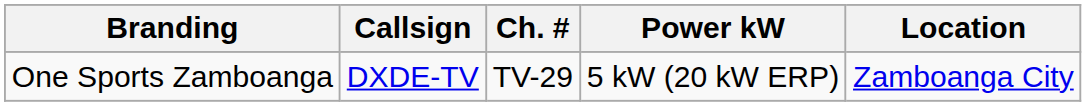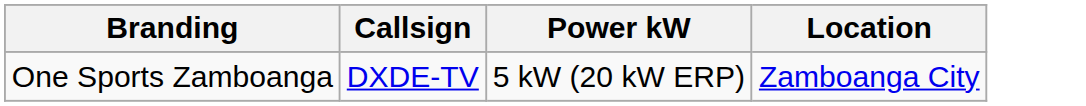 <table class="wikitable">
 <tr>
 <th>Branding</th>
 <th>Callsign</th>
-<th>Ch. #</th>
 <th>Power kW</th>
 <th>Location</th>
 </tr>
 <tr>
 <td>One Sports Zamboanga</td>
 <td><a href='#'>DXDE-TV</a></td>
-<td>TV-29</td>
 <td>5 kW (20 kW ERP)</td>
 <td><a href='#'>Zamboanga City</a></td>
 </tr>
 </table>
